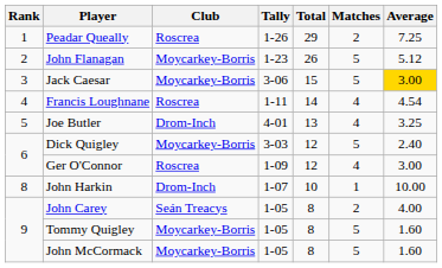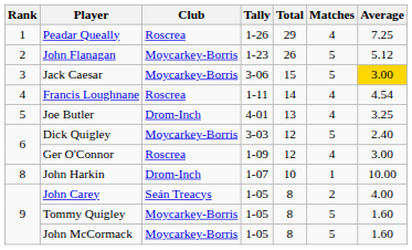 <table class="wikitable">
 <tr>
 <th>Rank</th>
 <th>Player</th>
 <th>Club</th>
 <th>Tally</th>
 <th>Total</th>
 <th>Matches</th>
 <th>Average</th>
 </tr>
 <tr>
 <td rowspan="1" style="text-align:center;">1</td>
 <td><a href='#'>Peadar Queally</a></td>
 <td><a href='#'>Roscrea</a></td>
 <td align=center>1-26</td>
 <td align=center>29</td>
-<td align=center>2</td>
+<td align=center>4</td>
 <td align=center>7.25</td>
 </tr>
 <tr>
 <td rowspan="1" style="text-align:center;">2</td>
 <td><a href='#'>John Flanagan</a></td>
 <td><a href='#'>Moycarkey-Borris</a></td>
 <td align=center>1-23</td>
 <td align=center>26</td>
 <td align=center>5</td>
 <td align=center>5.12</td>
 </tr>
 <tr>
 <td rowspan="1" style="text-align:center;">3</td>
 <td>Jack Caesar</td>
 <td><a href='#'>Moycarkey-Borris</a></td>
 <td align=center>3-06</td>
 <td align=center>15</td>
 <td align=center>5</td>
 <td align=center style="background: gold;">3.00</td>
 </tr>
 <tr>
 <td rowspan="1" style="text-align:center;">4</td>
 <td><a href='#'>Francis Loughnane</a></td>
 <td><a href='#'>Roscrea</a></td>
 <td align=center>1-11</td>
 <td align=center>14</td>
 <td align=center>4</td>
 <td align=center>4.54</td>
 </tr>
 <tr>
 <td rowspan="1" style="text-align:center;">5</td>
 <td>Joe Butler</td>
 <td><a href='#'>Drom-Inch</a></td>
 <td align=center>4-01</td>
 <td align=center>13</td>
 <td align=center>4</td>
 <td align=center>3.25</td>
 </tr>
 <tr>
 <td rowspan="2" style="text-align:center;">6</td>
 <td>Dick Quigley</td>
 <td><a href='#'>Moycarkey-Borris</a></td>
 <td align=center>3-03</td>
 <td align=center>12</td>
 <td align=center>5</td>
 <td align=center>2.40</td>
 </tr>
 <tr>
 <td>Ger O'Connor</td>
 <td><a href='#'>Roscrea</a></td>
 <td align=center>1-09</td>
 <td align=center>12</td>
 <td align=center>4</td>
 <td align=center>3.00</td>
 </tr>
 <tr>
 <td rowspan="1" style="text-align:center;">8</td>
 <td>John Harkin</td>
 <td><a href='#'>Drom-Inch</a></td>
 <td align=center>1-07</td>
 <td align=center>10</td>
 <td align=center>1</td>
 <td align=center>10.00</td>
 </tr>
 <tr>
 <td rowspan="3" style="text-align:center;">9</td>
 <td><a href='#'>John Carey</a></td>
 <td><a href='#'>Seán Treacys</a></td>
 <td align=center>1-05</td>
 <td align=center>8</td>
 <td align=center>2</td>
 <td align=center>4.00</td>
 </tr>
 <tr>
 <td>Tommy Quigley</td>
 <td><a href='#'>Moycarkey-Borris</a></td>
 <td align=center>1-05</td>
 <td align=center>8</td>
 <td align=center>5</td>
 <td align=center>1.60</td>
 </tr>
 <tr>
 <td>John McCormack</td>
 <td><a href='#'>Moycarkey-Borris</a></td>
 <td align=center>1-05</td>
 <td align=center>8</td>
 <td align=center>5</td>
 <td align=center>1.60</td>
 </tr>
 </table>
